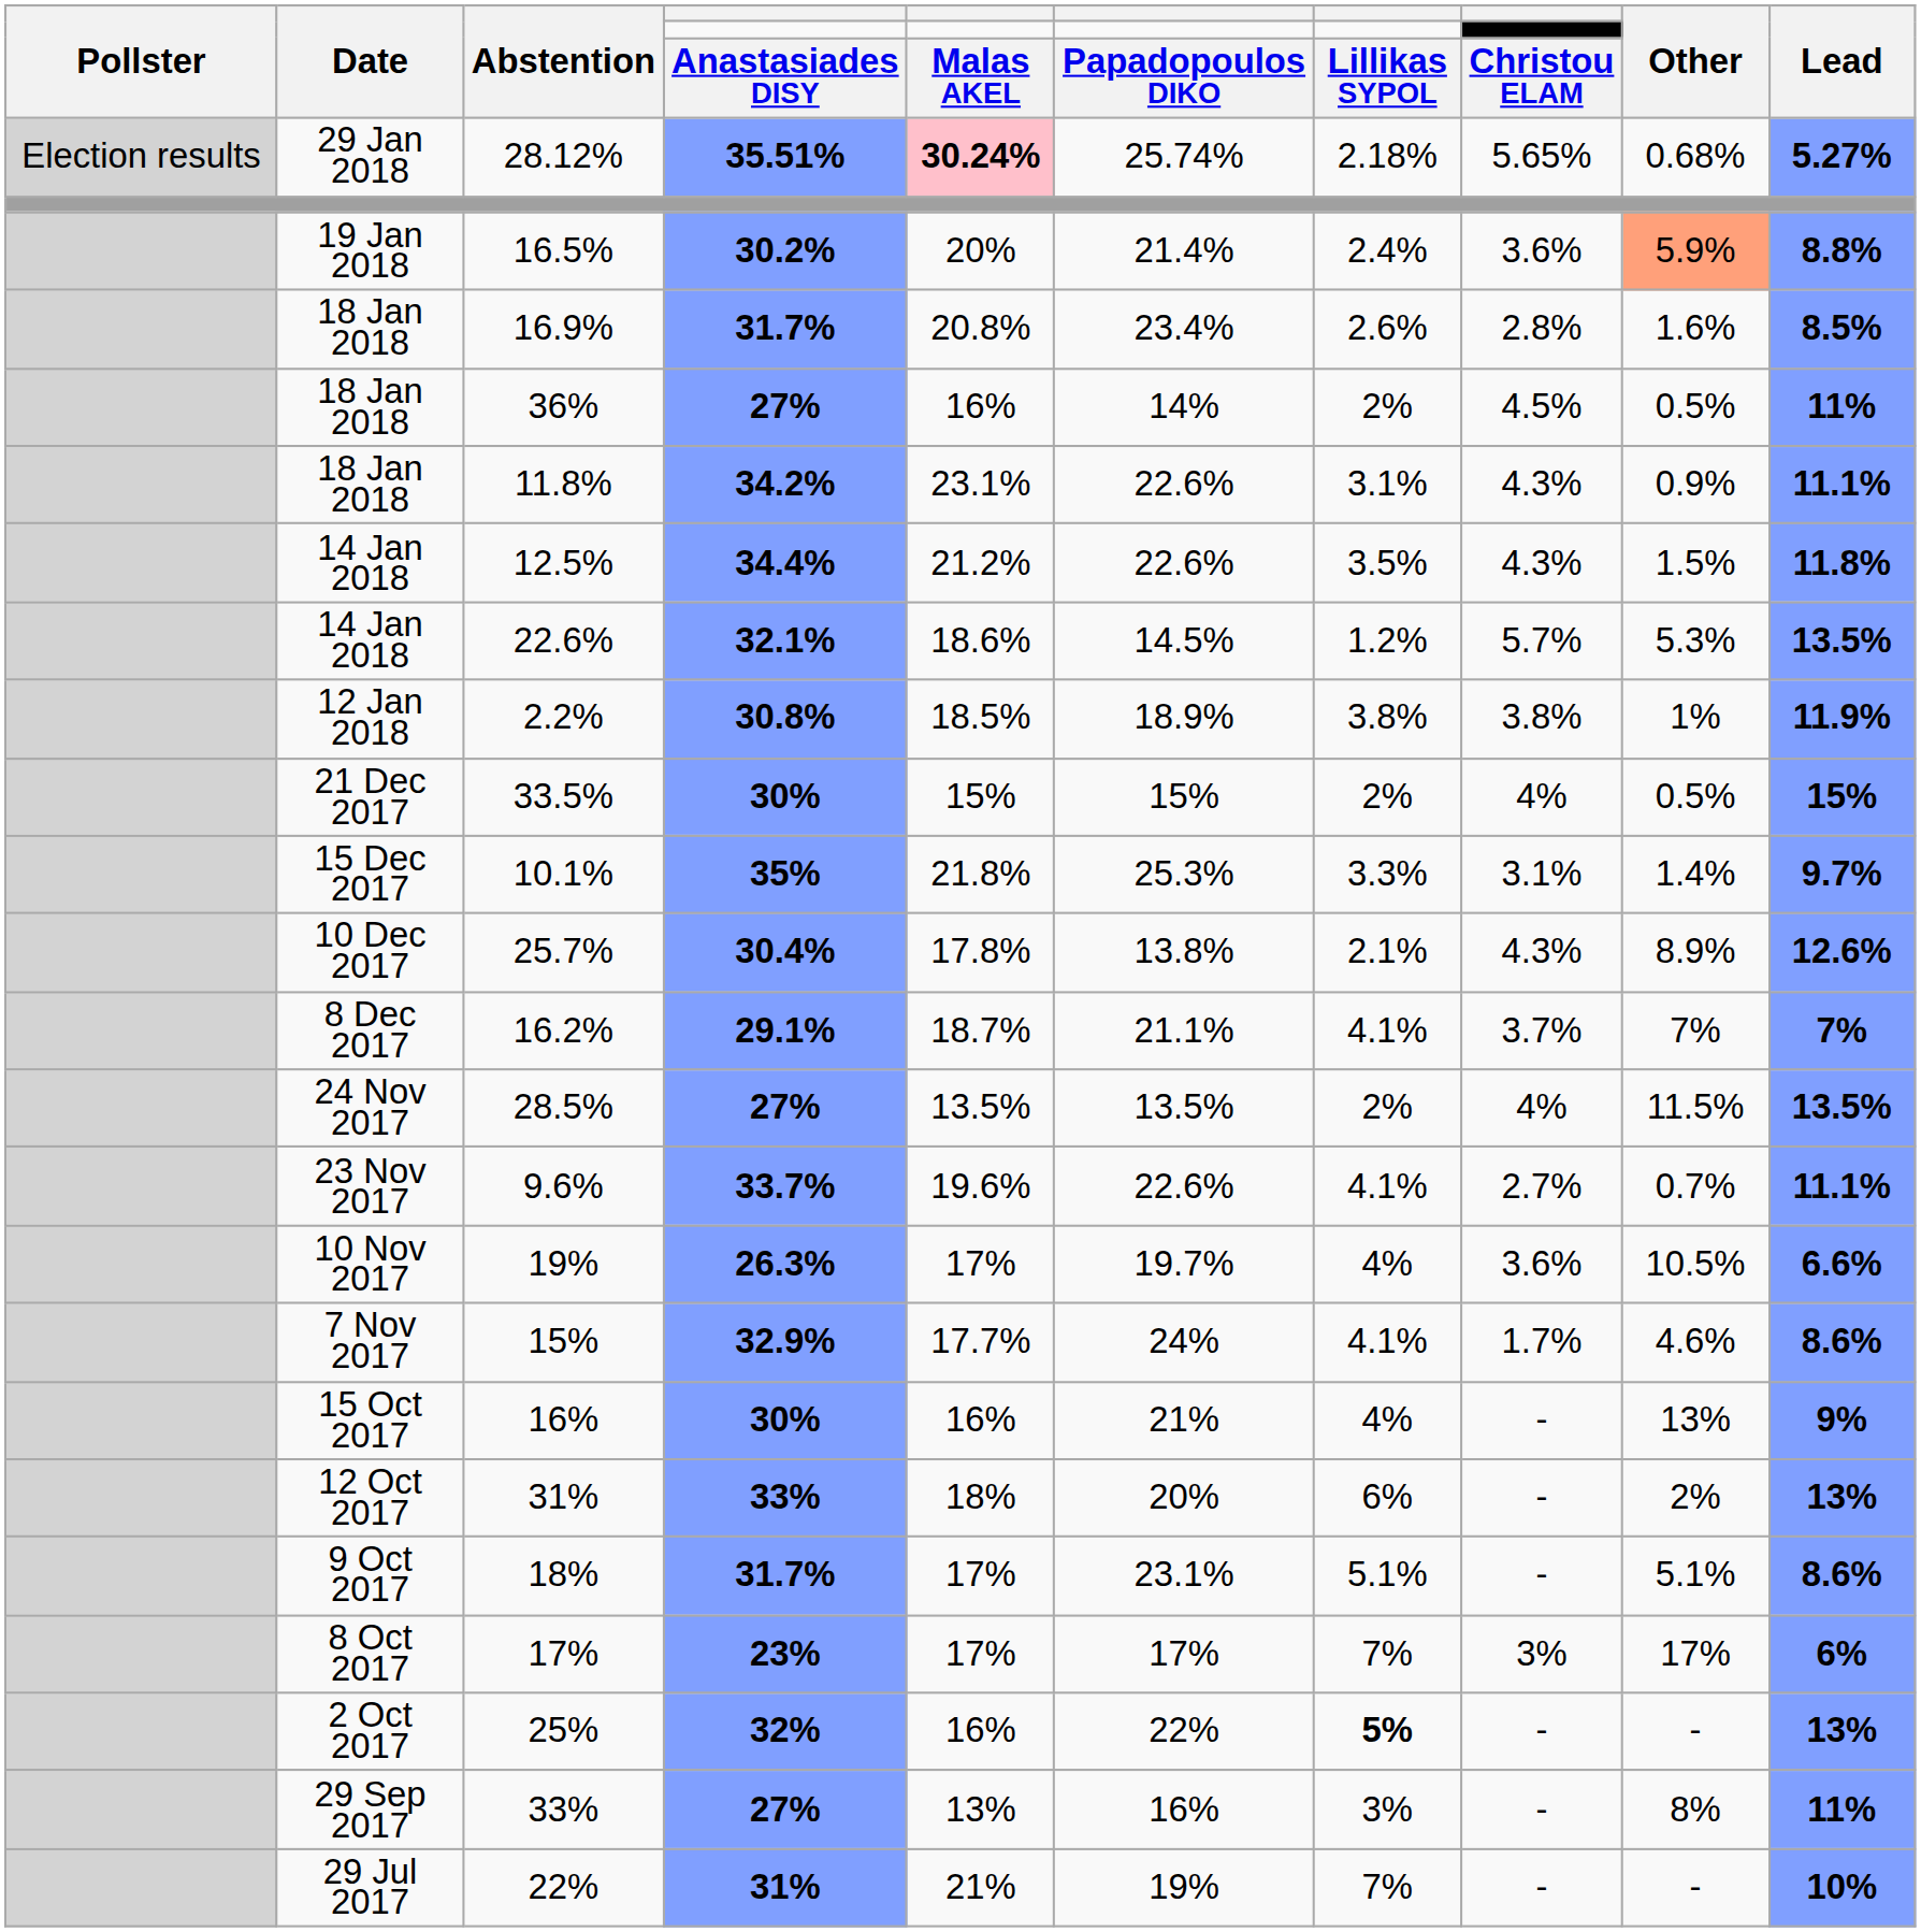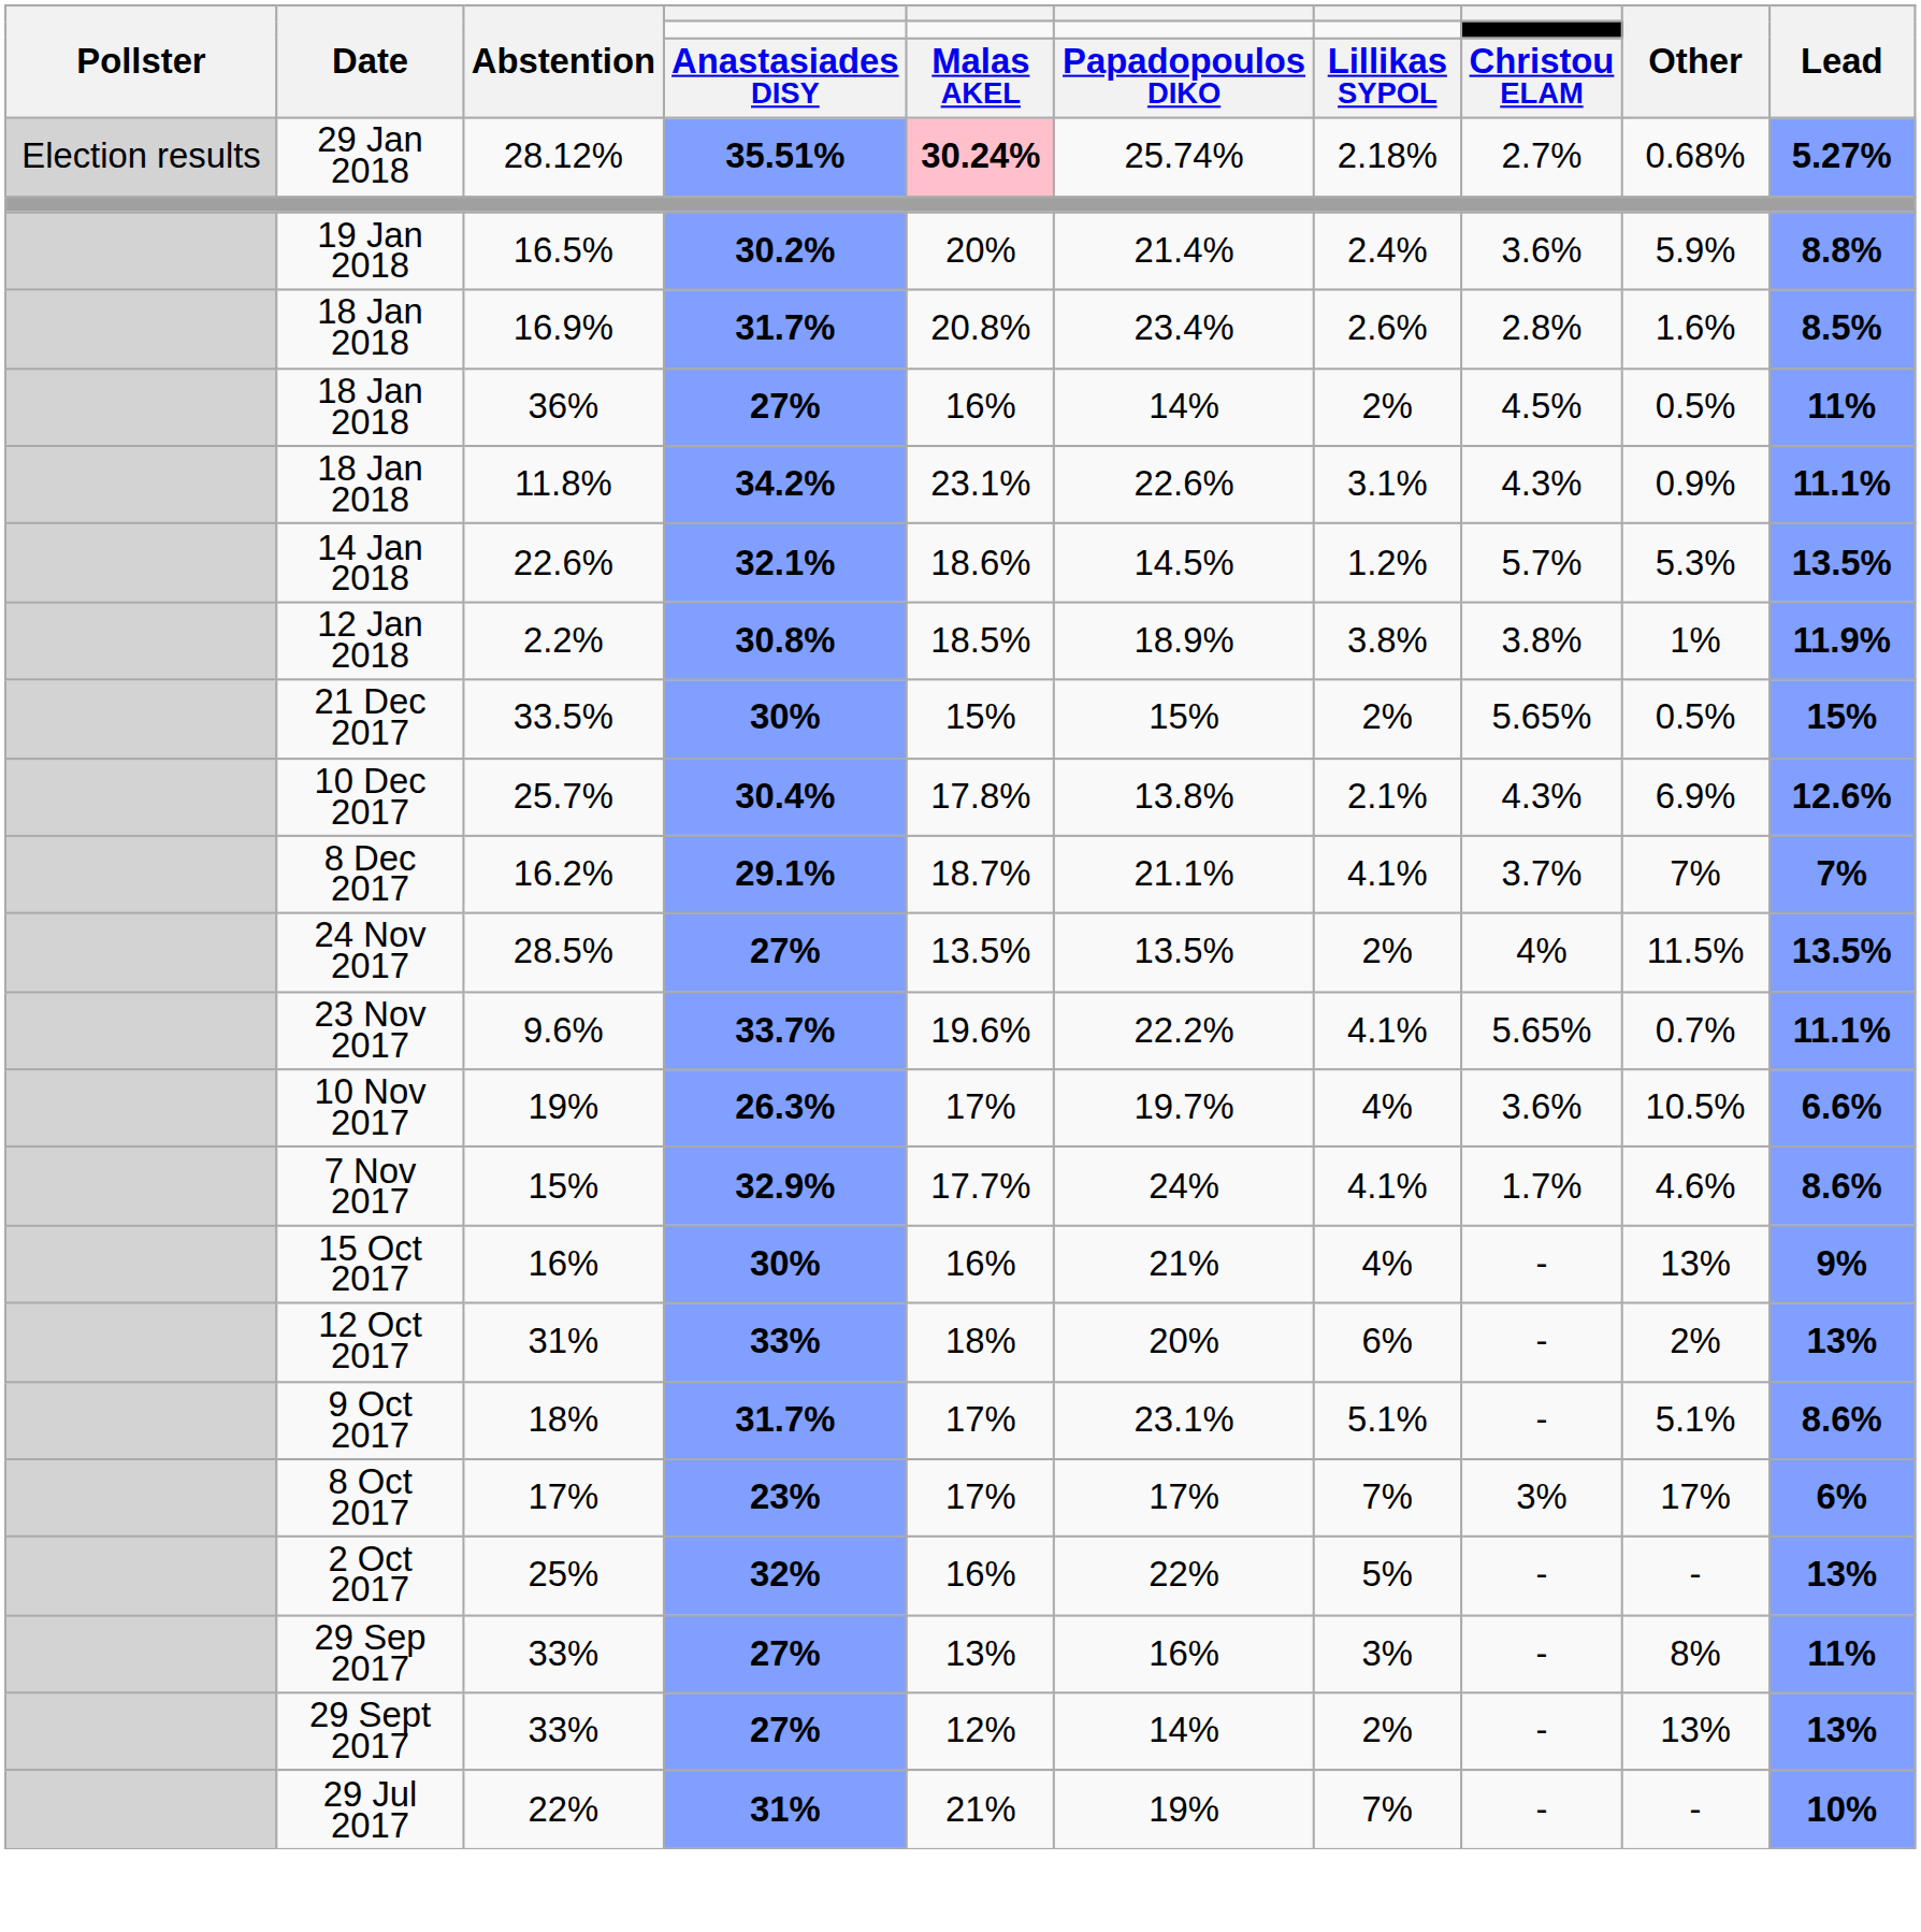 <table class="wikitable" style="text-align:center;font-size:100%;line-height:14px;">
 <tr style="background:lightgrey;">
 <th rowspan="3" style="width:120px;">Pollster</th>
 <th rowspan="3" style="width:80px;">Date</th>
 <th rowspan="3" style="width:50px;">Abstention</th>
 <th style="width:60px;"></th>
 <th style="width:60px;"></th>
 <th style="width:60px;"></th>
 <th style="width:60px;"></th>
 <th style="width:60px;"></th>
 <th rowspan="3" style="width:60px;">Other</th>
 <th rowspan="3" style="width:60px;">Lead</th>
 </tr>
 <tr>
 <td bgcolor=></td>
 <td bgcolor=></td>
 <td bgcolor=></td>
 <td bgcolor=></td>
 <td bgcolor=#000000></td>
 </tr>
 <tr>
 <th><a href='#'>Anastasiades</a><br><small><a href='#'>DISY</a></small></th>
 <th><a href='#'>Malas</a><br><small><a href='#'>AKEL</a></small></th>
 <th><a href='#'>Papadopoulos</a><br><small><a href='#'>DIKO</a></small></th>
 <th><a href='#'>Lillikas</a><br><small><a href='#'>SYPOL</a></small></th>
 <th><a href='#'>Christou</a><br><small><a href='#'>ΕLΑΜ</a></small></th>
 </tr>
 <tr>
 <td style="background:lightgrey;">Election results</td>
 <td>29 Jan 2018</td>
 <td>28.12%</td>
 <td style="background:#809fff;"><strong>35.51%</strong></td>
 <td style="background:pink;"><strong>30.24%</strong></td>
 <td>25.74%</td>
 <td>2.18%</td>
-<td>5.65%</td>
+<td>2.7%</td>
 <td>0.68%</td>
 <td style="background:#809fff;"><strong>5.27%</strong></td>
 </tr>
 <tr>
 <td colspan="10" style="background:#A0A0A0"></td>
 </tr>
 <tr>
 <td style="background:lightgrey;"></td>
 <td>19 Jan 2018</td>
 <td>16.5%</td>
 <td style="background:#809fff;"><strong>30.2%</strong></td>
 <td>20%</td>
 <td>21.4%</td>
 <td>2.4%</td>
 <td>3.6%</td>
-<td style="background: lightsalmon;">5.9%</td>
+<td>5.9%</td>
 <td style="background:#809fff;"><strong>8.8%</strong></td>
 </tr>
 <tr>
 <td style="background:lightgrey;"></td>
 <td>18 Jan 2018</td>
 <td>16.9%</td>
 <td style="background:#809fff;"><strong>31.7%</strong></td>
 <td>20.8%</td>
 <td>23.4%</td>
 <td>2.6%</td>
 <td>2.8%</td>
 <td>1.6%</td>
 <td style="background:#809fff;"><strong>8.5%</strong></td>
 </tr>
 <tr>
 <td style="background:lightgrey;"></td>
 <td>18 Jan 2018</td>
 <td>36%</td>
 <td style="background:#809fff;"><strong>27%</strong></td>
 <td>16%</td>
 <td>14%</td>
 <td>2%</td>
 <td>4.5%</td>
 <td>0.5%</td>
 <td style="background:#809fff;"><strong>11%</strong></td>
 </tr>
 <tr>
 <td style="background:lightgrey;"></td>
 <td>18 Jan 2018</td>
 <td>11.8%</td>
 <td style="background:#809fff;"><strong>34.2%</strong></td>
 <td>23.1%</td>
 <td>22.6%</td>
 <td>3.1%</td>
 <td>4.3%</td>
 <td>0.9%</td>
 <td style="background:#809fff;"><strong>11.1%</strong></td>
 </tr>
 <tr>
 <td style="background:lightgrey;"></td>
 <td>14 Jan 2018</td>
-<td>12.5%</td>
-<td style="background:#809fff;"><strong>34.4%</strong></td>
-<td>21.2%</td>
-<td>22.6%</td>
-<td>3.5%</td>
-<td>4.3%</td>
-<td>1.5%</td>
-<td style="background:#809fff;"><strong>11.8%</strong></td>
-</tr>
-<tr>
-<td style="background:lightgrey;"></td>
-<td>14 Jan 2018</td>
 <td>22.6%</td>
 <td style="background:#809fff;"><strong>32.1%</strong></td>
 <td>18.6%</td>
 <td>14.5%</td>
 <td>1.2%</td>
 <td>5.7%</td>
 <td>5.3%</td>
 <td style="background:#809fff;"><strong>13.5%</strong></td>
 </tr>
 <tr>
 <td style="background:lightgrey;"></td>
 <td>12 Jan 2018</td>
 <td>2.2%</td>
 <td style="background:#809fff;"><strong>30.8%</strong></td>
 <td>18.5%</td>
 <td>18.9%</td>
 <td>3.8%</td>
 <td>3.8%</td>
 <td>1%</td>
 <td style="background:#809fff;"><strong>11.9%</strong></td>
 </tr>
 <tr>
 <td style="background:lightgrey;"></td>
 <td>21 Dec 2017</td>
 <td>33.5%</td>
 <td style="background:#809fff;"><strong>30%</strong></td>
 <td>15%</td>
 <td>15%</td>
 <td>2%</td>
-<td>4%</td>
+<td>5.65%</td>
 <td>0.5%</td>
 <td style="background:#809fff;"><strong>15%</strong></td>
-</tr>
-<tr>
-<td style="background:lightgrey;"></td>
-<td>15 Dec 2017</td>
-<td>10.1%</td>
-<td style="background:#809fff;"><strong>35%</strong></td>
-<td>21.8%</td>
-<td>25.3%</td>
-<td>3.3%</td>
-<td>3.1%</td>
-<td>1.4%</td>
-<td style="background:#809fff;"><strong>9.7%</strong></td>
 </tr>
 <tr>
 <td style="background:lightgrey;"></td>
 <td>10 Dec 2017</td>
 <td>25.7%</td>
 <td style="background:#809fff;"><strong>30.4%</strong></td>
 <td>17.8%</td>
 <td>13.8%</td>
 <td>2.1%</td>
 <td>4.3%</td>
-<td>8.9%</td>
+<td>6.9%</td>
 <td style="background:#809fff;"><strong>12.6%</strong></td>
 </tr>
 <tr>
 <td style="background:lightgrey;"></td>
 <td>8 Dec 2017</td>
 <td>16.2%</td>
 <td style="background:#809fff;"><strong>29.1%</strong></td>
 <td>18.7%</td>
 <td>21.1%</td>
 <td>4.1%</td>
 <td>3.7%</td>
 <td>7%</td>
 <td style="background:#809fff;"><strong>7%</strong></td>
 </tr>
 <tr>
 <td style="background:lightgrey;"></td>
 <td>24 Νov 2017</td>
 <td>28.5%</td>
 <td style="background:#809fff;"><strong>27%</strong></td>
 <td>13.5%</td>
 <td>13.5%</td>
 <td>2%</td>
 <td>4%</td>
 <td>11.5%</td>
 <td style="background:#809fff;"><strong>13.5%</strong></td>
 </tr>
 <tr>
 <td style="background:lightgrey;"></td>
 <td>23 Νοv 2017</td>
 <td>9.6%</td>
 <td style="background:#809fff;"><strong>33.7%</strong></td>
 <td>19.6%</td>
-<td>22.6%</td>
+<td>22.2%</td>
 <td>4.1%</td>
-<td>2.7%</td>
+<td>5.65%</td>
 <td>0.7%</td>
 <td style="background:#809fff;"><strong>11.1%</strong></td>
 </tr>
 <tr>
 <td style="background:lightgrey;"></td>
 <td>10 Νοv 2017</td>
 <td>19%</td>
 <td style="background:#809fff;"><strong>26.3%</strong></td>
 <td>17%</td>
 <td>19.7%</td>
 <td>4%</td>
 <td>3.6%</td>
 <td>10.5%</td>
 <td style="background:#809fff;"><strong>6.6%</strong></td>
 </tr>
 <tr>
 <td style="background:lightgrey;"></td>
 <td>7 Νοv 2017</td>
 <td>15%</td>
 <td style="background:#809fff;"><strong>32.9%</strong></td>
 <td>17.7%</td>
 <td>24%</td>
 <td>4.1%</td>
 <td>1.7%</td>
 <td>4.6%</td>
 <td style="background:#809fff;"><strong>8.6%</strong></td>
 </tr>
 <tr>
 <td style="background:lightgrey;"></td>
 <td>15 Οct 2017</td>
 <td>16%</td>
 <td style="background:#809fff;"><strong>30%</strong></td>
 <td>16%</td>
 <td>21%</td>
 <td>4%</td>
 <td>-</td>
 <td>13%</td>
 <td style="background:#809fff;"><strong>9%</strong></td>
 </tr>
 <tr>
 <td style="background:lightgrey;"></td>
 <td>12 Οct 2017</td>
 <td>31%</td>
 <td style="background:#809fff;"><strong>33%</strong></td>
 <td>18%</td>
 <td>20%</td>
 <td>6%</td>
 <td>-</td>
 <td>2%</td>
 <td style="background:#809fff;"><strong>13%</strong></td>
 </tr>
 <tr>
 <td style="background:lightgrey;"></td>
 <td>9 Οct 2017</td>
 <td>18%</td>
 <td style="background:#809fff;"><strong>31.7%</strong></td>
 <td>17%</td>
 <td>23.1%</td>
 <td>5.1%</td>
 <td>-</td>
 <td>5.1%</td>
 <td style="background:#809fff;"><strong>8.6%</strong></td>
 </tr>
 <tr>
 <td style="background:lightgrey;"></td>
 <td>8 Oct 2017</td>
 <td>17%</td>
 <td style="background:#809fff;"><strong>23%</strong></td>
 <td>17%</td>
 <td>17%</td>
 <td>7%</td>
 <td>3%</td>
 <td>17%</td>
 <td style="background:#809fff;"><strong>6%</strong></td>
 </tr>
 <tr>
 <td style="background:lightgrey;"></td>
 <td>2 Οct 2017</td>
 <td>25%</td>
 <td style="background:#809fff;"><strong>32%</strong></td>
 <td>16%</td>
 <td>22%</td>
-<td><strong>5%</strong></td>
+<td>5%</td>
 <td>-</td>
 <td>-</td>
 <td style="background:#809fff;"><strong>13%</strong></td>
 </tr>
 <tr>
 <td style="background:lightgrey;"></td>
 <td>29 Sep 2017</td>
 <td>33%</td>
 <td style="background:#809fff;"><strong>27%</strong></td>
 <td>13%</td>
 <td>16%</td>
 <td>3%</td>
 <td>-</td>
 <td>8%</td>
 <td style="background:#809fff;"><strong>11%</strong></td>
 </tr>
 <tr>
 <td style="background:lightgrey;"></td>
+<td>29 Sept 2017</td>
+<td>33%</td>
+<td style="background:#809fff;"><strong>27%</strong></td>
+<td>12%</td>
+<td>14%</td>
+<td>2%</td>
+<td>-</td>
+<td>13%</td>
+<td style="background:#809fff;"><strong>13%</strong></td>
+</tr>
+<tr>
+<td style="background:lightgrey;"></td>
 <td>29 Jul 2017</td>
 <td>22%</td>
 <td style="background:#809fff;"><strong>31%</strong></td>
 <td>21%</td>
 <td>19%</td>
 <td>7%</td>
 <td>-</td>
 <td>-</td>
 <td style="background:#809fff;"><strong>10%</strong></td>
 </tr>
 </table>
